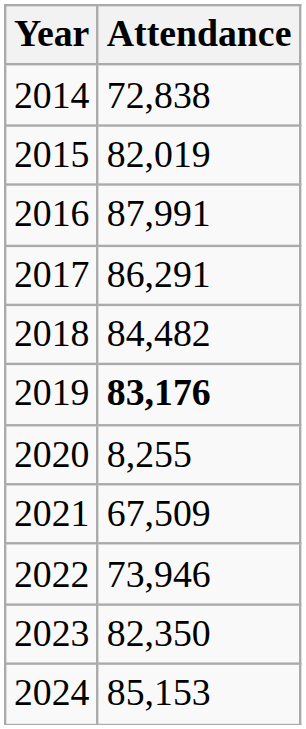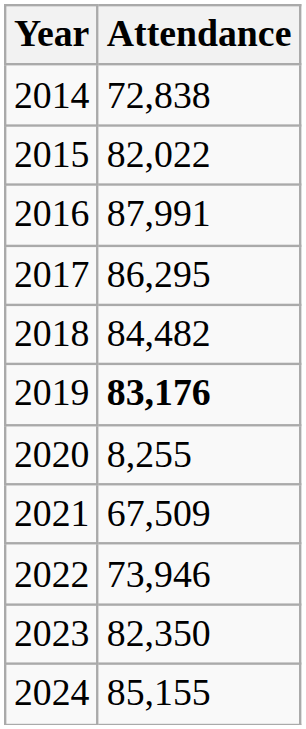 <table class="wikitable sortable">
 <tr>
 <th>Year</th>
 <th>Attendance</th>
 </tr>
 <tr>
 <td>2014</td>
 <td>72,838</td>
 </tr>
 <tr>
 <td>2015</td>
-<td>82,019</td>
+<td>82,022</td>
 </tr>
 <tr>
 <td>2016</td>
 <td>87,991</td>
 </tr>
 <tr>
 <td>2017</td>
-<td>86,291</td>
+<td>86,295</td>
 </tr>
 <tr>
 <td>2018</td>
 <td>84,482</td>
 </tr>
 <tr>
 <td>2019</td>
 <td><strong>83,176</strong></td>
 </tr>
 <tr>
 <td>2020</td>
 <td>8,255</td>
 </tr>
 <tr>
 <td>2021</td>
 <td>67,509</td>
 </tr>
 <tr>
 <td>2022</td>
 <td>73,946</td>
 </tr>
 <tr>
 <td>2023</td>
 <td>82,350</td>
 </tr>
 <tr>
 <td>2024</td>
-<td>85,153</td>
+<td>85,155</td>
 </tr>
 </table>
